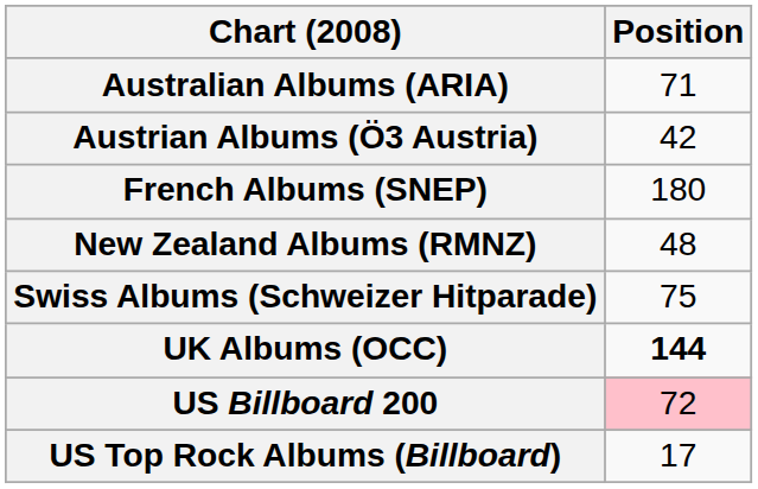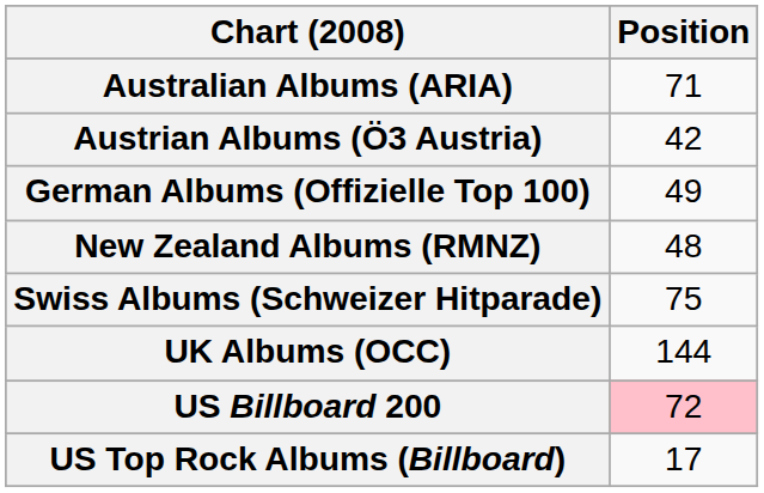 <table class="wikitable sortable plainrowheaders" style="text-align:center">
 <tr>
 <th scope="col">Chart (2008)</th>
 <th scope="col">Position</th>
 </tr>
 <tr>
 <th scope="row">Australian Albums (ARIA)</th>
 <td>71</td>
 </tr>
 <tr>
 <th scope="row">Austrian Albums (Ö3 Austria)</th>
 <td>42</td>
 </tr>
 <tr>
-<th scope="row">French Albums (SNEP)</th>
-<td>180</td>
+<th scope="row">German Albums (Offizielle Top 100)</th>
+<td>49</td>
 </tr>
 <tr>
 <th scope="row">New Zealand Albums (RMNZ)</th>
 <td>48</td>
 </tr>
 <tr>
 <th scope="row">Swiss Albums (Schweizer Hitparade)</th>
 <td>75</td>
 </tr>
 <tr>
 <th scope="row">UK Albums (OCC)</th>
-<td><strong>144</strong></td>
+<td>144</td>
 </tr>
 <tr>
 <th scope="row">US <em>Billboard</em> 200</th>
 <td style="background: pink;">72</td>
 </tr>
 <tr>
 <th scope="row">US Top Rock Albums (<em>Billboard</em>)</th>
 <td>17</td>
 </tr>
 </table>
